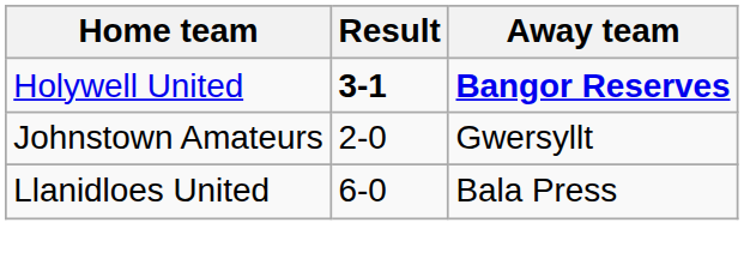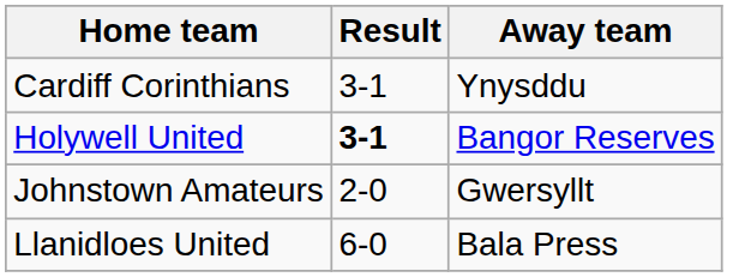 <table class="wikitable">
 <tr>
 <th>Home team</th>
 <th>Result</th>
 <th>Away team</th>
 </tr>
 <tr>
+<td>Cardiff Corinthians</td>
+<td>3-1</td>
+<td>Ynysddu</td>
+</tr>
+<tr>
 <td><a href='#'>Holywell United</a></td>
 <td><strong>3-1</strong></td>
-<td><strong><a href='#'>Bangor Reserves</a></strong></td>
+<td><a href='#'>Bangor Reserves</a></td>
 </tr>
 <tr>
 <td>Johnstown Amateurs</td>
 <td>2-0</td>
 <td>Gwersyllt</td>
 </tr>
 <tr>
 <td>Llanidloes United</td>
 <td>6-0</td>
 <td>Bala Press</td>
 </tr>
 </table>
